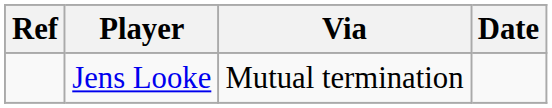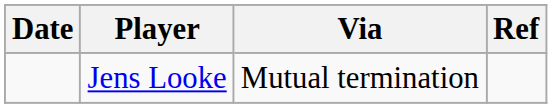 <table class="wikitable">
 <tr>
-<th>Ref</th>
+<th>Date</th>
 <th>Player</th>
 <th>Via</th>
-<th>Date</th>
+<th>Ref</th>
 </tr>
 <tr>
 <td></td>
 <td><a href='#'>Jens Looke</a></td>
 <td>Mutual termination</td>
 <td></td>
 </tr>
 </table>
